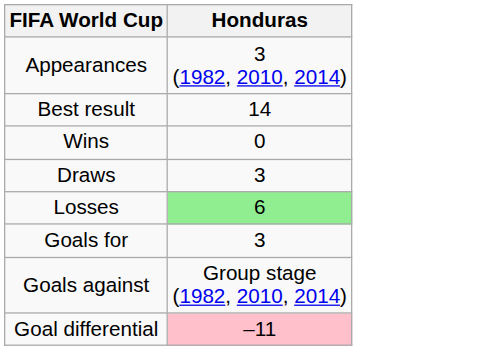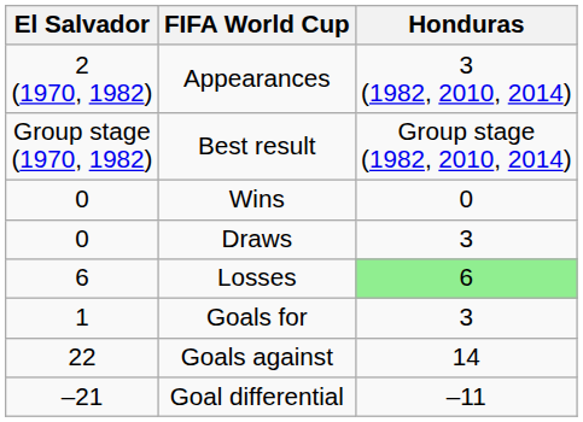 <table class="wikitable" style="text-align:center">
 <tr>
+<th>El Salvador</th>
 <th>FIFA World Cup</th>
 <th>Honduras</th>
 </tr>
 <tr>
+<td>2<br>(<a href='#'>1970</a>, <a href='#'>1982</a>)</td>
 <td>Appearances</td>
 <td>3<br>(<a href='#'>1982</a>, <a href='#'>2010</a>, <a href='#'>2014</a>)</td>
 </tr>
 <tr>
+<td>Group stage<br>(<a href='#'>1970</a>, <a href='#'>1982</a>)</td>
 <td>Best result</td>
-<td>14</td>
+<td>Group stage<br>(<a href='#'>1982</a>, <a href='#'>2010</a>, <a href='#'>2014</a>)</td>
 </tr>
 <tr>
+<td>0</td>
 <td>Wins</td>
 <td>0</td>
 </tr>
 <tr>
+<td>0</td>
 <td>Draws</td>
 <td>3</td>
 </tr>
 <tr>
+<td>6</td>
 <td>Losses</td>
 <td style="background: lightgreen;">6</td>
 </tr>
 <tr>
+<td>1</td>
 <td>Goals for</td>
 <td>3</td>
 </tr>
 <tr>
+<td>22</td>
 <td>Goals against</td>
-<td>Group stage<br>(<a href='#'>1982</a>, <a href='#'>2010</a>, <a href='#'>2014</a>)</td>
+<td>14</td>
 </tr>
 <tr>
+<td>–21</td>
 <td>Goal differential</td>
-<td style="background: pink;">–11</td>
+<td>–11</td>
 </tr>
 </table>
